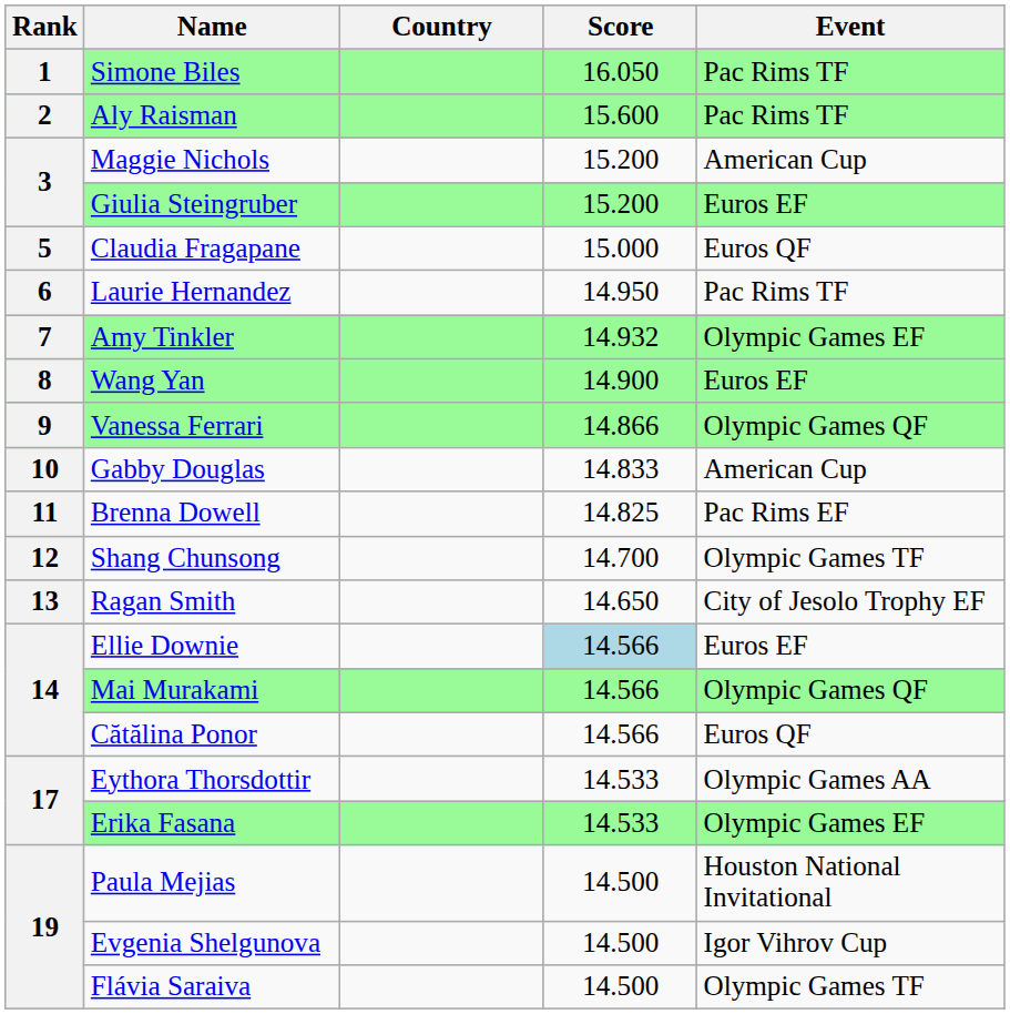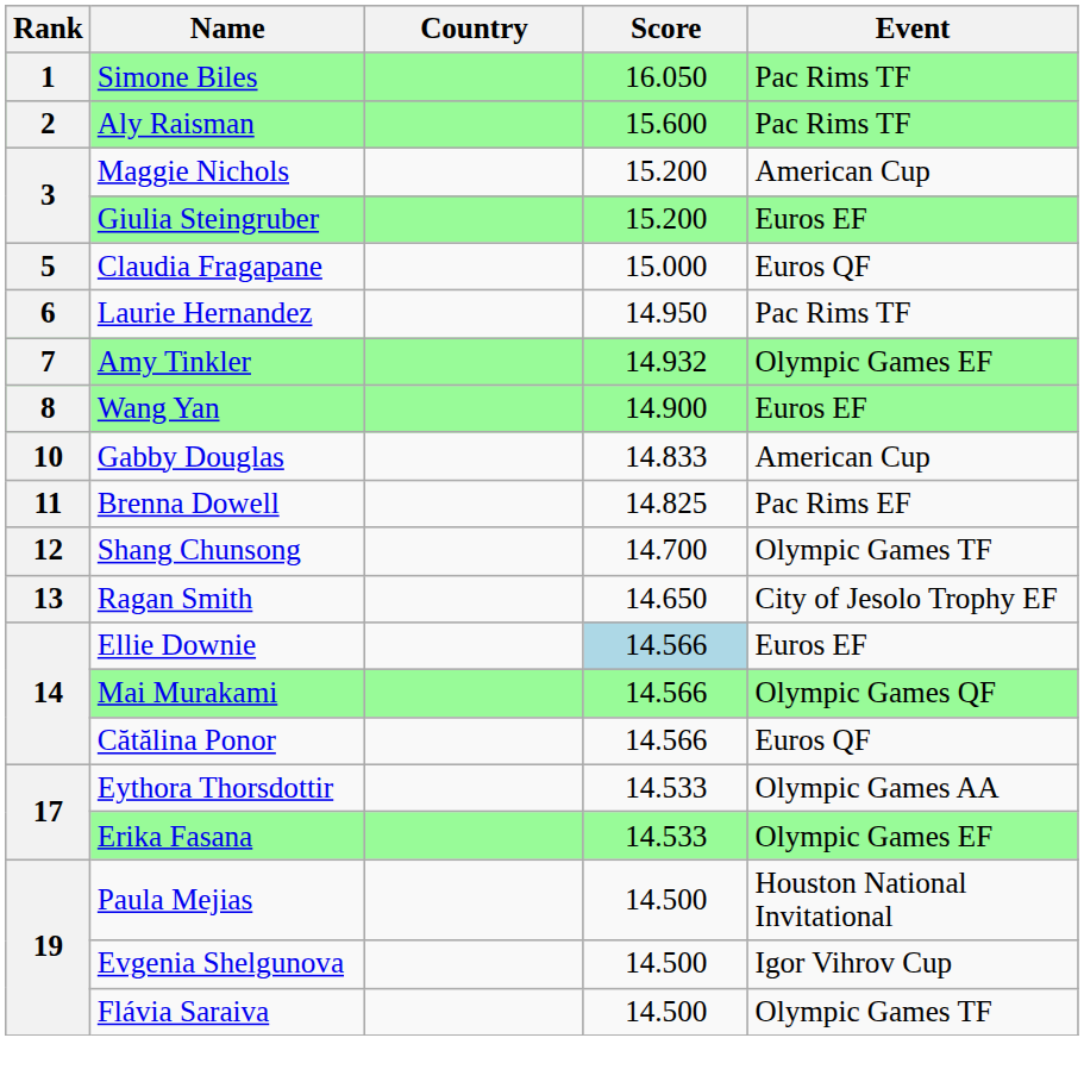 <table class="wikitable sortable" style="width:65%;">
 <tr>
 <th style="text-align:center; width:5%;">Rank</th>
 <th style="text-align:center; width:25%;">Name</th>
 <th style="text-align:center; width:20%;">Country</th>
 <th style="text-align:center; width:15%;">Score</th>
 <th style="text-align:center; width:30%;">Event</th>
 </tr>
 <tr style="background:#98fb98;">
 <th>1</th>
 <td><a href='#'>Simone Biles</a></td>
 <td></td>
 <td align=center>16.050</td>
 <td>Pac Rims TF</td>
 </tr>
 <tr style="background:#98fb98;">
 <th>2</th>
 <td><a href='#'>Aly Raisman</a></td>
 <td></td>
 <td align=center>15.600</td>
 <td>Pac Rims TF</td>
 </tr>
 <tr>
 <th rowspan="2">3</th>
 <td><a href='#'>Maggie Nichols</a></td>
 <td></td>
 <td align=center>15.200</td>
 <td>American Cup</td>
 </tr>
 <tr style="background:#98fb98;">
 <td><a href='#'>Giulia Steingruber</a></td>
 <td></td>
 <td align=center>15.200</td>
 <td>Euros EF</td>
 </tr>
 <tr>
 <th>5</th>
 <td><a href='#'>Claudia Fragapane</a></td>
 <td></td>
 <td align=center>15.000</td>
 <td>Euros QF</td>
 </tr>
 <tr>
 <th>6</th>
 <td><a href='#'>Laurie Hernandez</a></td>
 <td></td>
 <td align=center>14.950</td>
 <td>Pac Rims TF</td>
 </tr>
 <tr style="background:#98fb98;">
 <th>7</th>
 <td><a href='#'>Amy Tinkler</a></td>
 <td></td>
 <td align=center>14.932</td>
 <td>Olympic Games EF</td>
 </tr>
 <tr style="background:#98fb98;">
 <th>8</th>
 <td><a href='#'>Wang Yan</a></td>
 <td></td>
 <td align=center>14.900</td>
 <td>Euros EF</td>
-</tr>
-<tr style="background:#98fb98;">
-<th>9</th>
-<td><a href='#'>Vanessa Ferrari</a></td>
-<td></td>
-<td align=center>14.866</td>
-<td>Olympic Games QF</td>
 </tr>
 <tr>
 <th>10</th>
 <td><a href='#'>Gabby Douglas</a></td>
 <td></td>
 <td align=center>14.833</td>
 <td>American Cup</td>
 </tr>
 <tr>
 <th>11</th>
 <td><a href='#'>Brenna Dowell</a></td>
 <td></td>
 <td align=center>14.825</td>
 <td>Pac Rims EF</td>
 </tr>
 <tr>
 <th>12</th>
 <td><a href='#'>Shang Chunsong</a></td>
 <td></td>
 <td align=center>14.700</td>
 <td>Olympic Games TF</td>
 </tr>
 <tr>
 <th>13</th>
 <td><a href='#'>Ragan Smith</a></td>
 <td></td>
 <td align=center>14.650</td>
 <td>City of Jesolo Trophy EF</td>
 </tr>
 <tr>
 <th rowspan=3>14</th>
 <td><a href='#'>Ellie Downie</a></td>
 <td></td>
 <td align=center style="background: lightblue;">14.566</td>
 <td>Euros EF</td>
 </tr>
 <tr style="background:#98fb98;">
 <td><a href='#'>Mai Murakami</a></td>
 <td></td>
 <td align=center>14.566</td>
 <td>Olympic Games QF</td>
 </tr>
 <tr>
 <td><a href='#'>Cătălina Ponor</a></td>
 <td></td>
 <td align=center>14.566</td>
 <td>Euros QF</td>
 </tr>
 <tr>
 <th rowspan= 2>17</th>
 <td><a href='#'>Eythora Thorsdottir</a></td>
 <td></td>
 <td align=center>14.533</td>
 <td>Olympic Games AA</td>
 </tr>
 <tr style="background:#98fb98;">
 <td><a href='#'>Erika Fasana</a></td>
 <td></td>
 <td align=center>14.533</td>
 <td>Olympic Games EF</td>
 </tr>
 <tr>
 <th rowspan=3>19</th>
 <td><a href='#'>Paula Mejias</a></td>
 <td></td>
 <td align=center>14.500</td>
 <td>Houston National Invitational</td>
 </tr>
 <tr>
 <td><a href='#'>Evgenia Shelgunova</a></td>
 <td></td>
 <td align=center>14.500</td>
 <td>Igor Vihrov Cup</td>
 </tr>
 <tr>
 <td><a href='#'>Flávia Saraiva</a></td>
 <td></td>
 <td align=center>14.500</td>
 <td>Olympic Games TF</td>
 </tr>
 </table>
